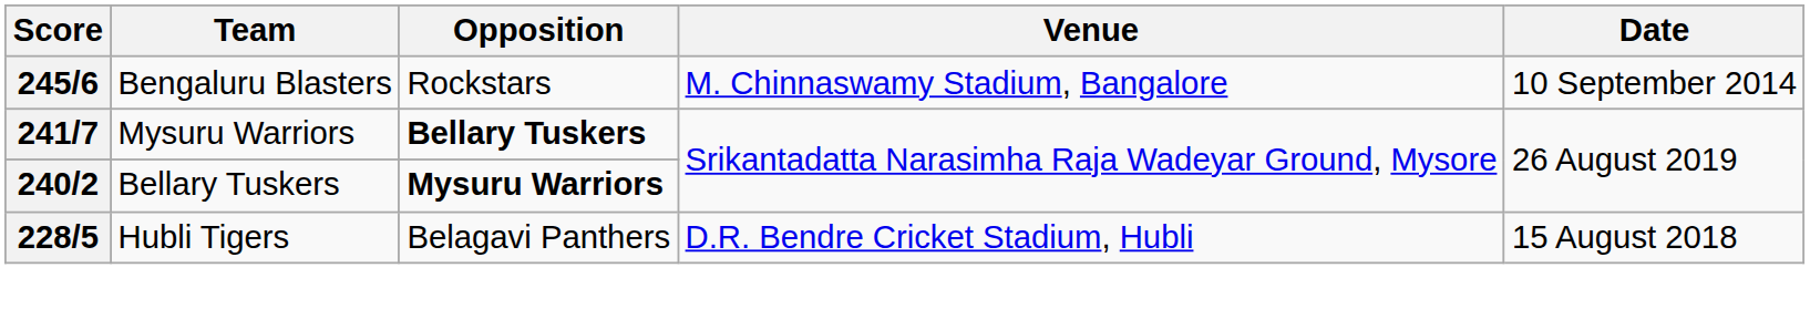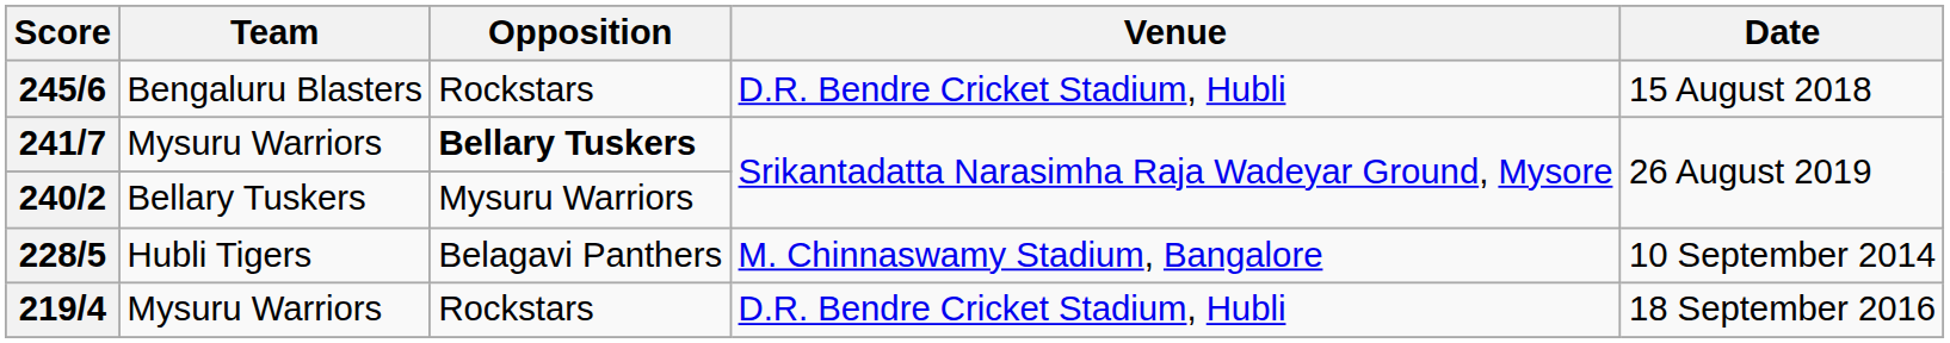 <table class="wikitable">
 <tr>
 <th>Score</th>
 <th>Team</th>
 <th>Opposition</th>
 <th>Venue</th>
 <th>Date</th>
 </tr>
 <tr>
 <th>245/6</th>
 <td>Bengaluru Blasters</td>
 <td>Rockstars</td>
-<td><a href='#'>M. Chinnaswamy Stadium</a>, <a href='#'>Bangalore</a></td>
-<td>10 September 2014</td>
+<td><a href='#'>D.R. Bendre Cricket Stadium</a>, <a href='#'>Hubli</a></td>
+<td>15 August 2018</td>
 </tr>
 <tr>
 <th>241/7</th>
 <td>Mysuru Warriors</td>
 <td><strong>Bellary Tuskers</strong></td>
 <td rowspan="2"><a href='#'>Srikantadatta Narasimha Raja Wadeyar Ground</a>, <a href='#'>Mysore</a></td>
 <td rowspan="2">26 August 2019</td>
 </tr>
 <tr>
 <th>240/2</th>
 <td>Bellary Tuskers</td>
-<td><strong>Mysuru Warriors</strong></td>
+<td>Mysuru Warriors</td>
 </tr>
 <tr>
 <th>228/5</th>
 <td>Hubli Tigers</td>
 <td>Belagavi Panthers</td>
+<td><a href='#'>M. Chinnaswamy Stadium</a>, <a href='#'>Bangalore</a></td>
+<td>10 September 2014</td>
+</tr>
+<tr>
+<th>219/4</th>
+<td>Mysuru Warriors</td>
+<td>Rockstars</td>
 <td><a href='#'>D.R. Bendre Cricket Stadium</a>, <a href='#'>Hubli</a></td>
-<td>15 August 2018</td>
+<td>18 September 2016</td>
 </tr>
 </table>
